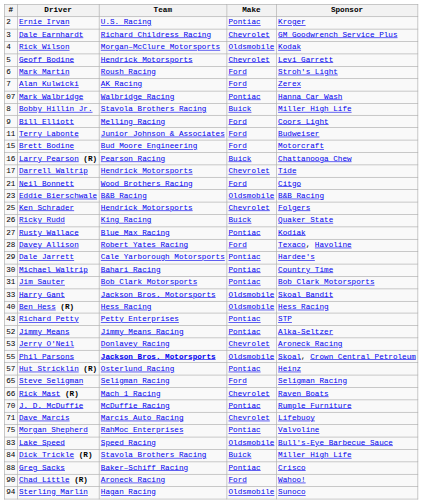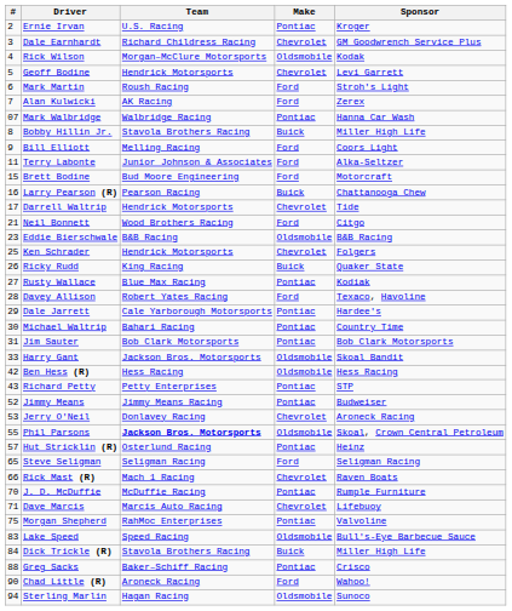 <table class="wikitable" style="font-size:95%">
 <tr>
 <th>#</th>
 <th>Driver</th>
 <th>Team</th>
 <th>Make</th>
 <th>Sponsor</th>
 </tr>
 <tr>
 <td>2</td>
 <td><a href='#'>Ernie Irvan</a></td>
 <td><a href='#'>U.S. Racing</a></td>
 <td><a href='#'>Pontiac</a></td>
 <td><a href='#'>Kroger</a></td>
 </tr>
 <tr>
 <td>3</td>
 <td><a href='#'>Dale Earnhardt</a></td>
 <td><a href='#'>Richard Childress Racing</a></td>
 <td><a href='#'>Chevrolet</a></td>
 <td><a href='#'>GM Goodwrench Service Plus</a></td>
 </tr>
 <tr>
 <td>4</td>
 <td><a href='#'>Rick Wilson</a></td>
 <td><a href='#'>Morgan–McClure Motorsports</a></td>
 <td><a href='#'>Oldsmobile</a></td>
 <td><a href='#'>Kodak</a></td>
 </tr>
 <tr>
 <td>5</td>
 <td><a href='#'>Geoff Bodine</a></td>
 <td><a href='#'>Hendrick Motorsports</a></td>
 <td><a href='#'>Chevrolet</a></td>
 <td><a href='#'>Levi Garrett</a></td>
 </tr>
 <tr>
 <td>6</td>
 <td><a href='#'>Mark Martin</a></td>
 <td><a href='#'>Roush Racing</a></td>
 <td><a href='#'>Ford</a></td>
 <td><a href='#'>Stroh's Light</a></td>
 </tr>
 <tr>
 <td>7</td>
 <td><a href='#'>Alan Kulwicki</a></td>
 <td><a href='#'>AK Racing</a></td>
 <td><a href='#'>Ford</a></td>
 <td><a href='#'>Zerex</a></td>
 </tr>
 <tr>
 <td>07</td>
 <td><a href='#'>Mark Walbridge</a></td>
 <td><a href='#'>Walbridge Racing</a></td>
 <td><a href='#'>Pontiac</a></td>
 <td><a href='#'>Hanna Car Wash</a></td>
 </tr>
 <tr>
 <td>8</td>
 <td><a href='#'>Bobby Hillin Jr.</a></td>
 <td><a href='#'>Stavola Brothers Racing</a></td>
 <td><a href='#'>Buick</a></td>
 <td><a href='#'>Miller High Life</a></td>
 </tr>
 <tr>
 <td>9</td>
 <td><a href='#'>Bill Elliott</a></td>
 <td><a href='#'>Melling Racing</a></td>
 <td><a href='#'>Ford</a></td>
 <td><a href='#'>Coors Light</a></td>
 </tr>
 <tr>
 <td>11</td>
 <td><a href='#'>Terry Labonte</a></td>
 <td><a href='#'>Junior Johnson & Associates</a></td>
 <td><a href='#'>Ford</a></td>
-<td><a href='#'>Budweiser</a></td>
+<td><a href='#'>Alka-Seltzer</a></td>
 </tr>
 <tr>
 <td>15</td>
 <td><a href='#'>Brett Bodine</a></td>
 <td><a href='#'>Bud Moore Engineering</a></td>
 <td><a href='#'>Ford</a></td>
 <td><a href='#'>Motorcraft</a></td>
 </tr>
 <tr>
 <td>16</td>
 <td><a href='#'>Larry Pearson</a> <strong>(R)</strong></td>
 <td><a href='#'>Pearson Racing</a></td>
 <td><a href='#'>Buick</a></td>
 <td><a href='#'>Chattanooga Chew</a></td>
 </tr>
 <tr>
 <td>17</td>
 <td><a href='#'>Darrell Waltrip</a></td>
 <td><a href='#'>Hendrick Motorsports</a></td>
 <td><a href='#'>Chevrolet</a></td>
 <td><a href='#'>Tide</a></td>
 </tr>
 <tr>
 <td>21</td>
 <td><a href='#'>Neil Bonnett</a></td>
 <td><a href='#'>Wood Brothers Racing</a></td>
 <td><a href='#'>Ford</a></td>
 <td><a href='#'>Citgo</a></td>
 </tr>
 <tr>
 <td>23</td>
 <td><a href='#'>Eddie Bierschwale</a></td>
 <td><a href='#'>B&B Racing</a></td>
 <td><a href='#'>Oldsmobile</a></td>
 <td><a href='#'>B&B Racing</a></td>
 </tr>
 <tr>
 <td>25</td>
 <td><a href='#'>Ken Schrader</a></td>
 <td><a href='#'>Hendrick Motorsports</a></td>
 <td><a href='#'>Chevrolet</a></td>
 <td><a href='#'>Folgers</a></td>
 </tr>
 <tr>
 <td>26</td>
 <td><a href='#'>Ricky Rudd</a></td>
 <td><a href='#'>King Racing</a></td>
 <td><a href='#'>Buick</a></td>
 <td><a href='#'>Quaker State</a></td>
 </tr>
 <tr>
 <td>27</td>
 <td><a href='#'>Rusty Wallace</a></td>
 <td><a href='#'>Blue Max Racing</a></td>
 <td><a href='#'>Pontiac</a></td>
 <td><a href='#'>Kodiak</a></td>
 </tr>
 <tr>
 <td>28</td>
 <td><a href='#'>Davey Allison</a></td>
 <td><a href='#'>Robert Yates Racing</a></td>
 <td><a href='#'>Ford</a></td>
 <td><a href='#'>Texaco</a>, <a href='#'>Havoline</a></td>
 </tr>
 <tr>
 <td>29</td>
 <td><a href='#'>Dale Jarrett</a></td>
 <td><a href='#'>Cale Yarborough Motorsports</a></td>
 <td><a href='#'>Pontiac</a></td>
 <td><a href='#'>Hardee's</a></td>
 </tr>
 <tr>
 <td>30</td>
 <td><a href='#'>Michael Waltrip</a></td>
 <td><a href='#'>Bahari Racing</a></td>
 <td><a href='#'>Pontiac</a></td>
 <td><a href='#'>Country Time</a></td>
 </tr>
 <tr>
 <td>31</td>
 <td><a href='#'>Jim Sauter</a></td>
 <td><a href='#'>Bob Clark Motorsports</a></td>
 <td><a href='#'>Pontiac</a></td>
 <td><a href='#'>Bob Clark Motorsports</a></td>
 </tr>
 <tr>
 <td>33</td>
 <td><a href='#'>Harry Gant</a></td>
 <td><a href='#'>Jackson Bros. Motorsports</a></td>
 <td><a href='#'>Oldsmobile</a></td>
 <td><a href='#'>Skoal Bandit</a></td>
 </tr>
 <tr>
-<td>40</td>
+<td>42</td>
 <td><a href='#'>Ben Hess</a> <strong>(R)</strong></td>
 <td><a href='#'>Hess Racing</a></td>
 <td><a href='#'>Oldsmobile</a></td>
 <td><a href='#'>Hess Racing</a></td>
 </tr>
 <tr>
 <td>43</td>
 <td><a href='#'>Richard Petty</a></td>
 <td><a href='#'>Petty Enterprises</a></td>
 <td><a href='#'>Pontiac</a></td>
 <td><a href='#'>STP</a></td>
 </tr>
 <tr>
 <td>52</td>
 <td><a href='#'>Jimmy Means</a></td>
 <td><a href='#'>Jimmy Means Racing</a></td>
 <td><a href='#'>Pontiac</a></td>
-<td><a href='#'>Alka-Seltzer</a></td>
+<td><a href='#'>Budweiser</a></td>
 </tr>
 <tr>
 <td>53</td>
 <td><a href='#'>Jerry O'Neil</a></td>
 <td><a href='#'>Donlavey Racing</a></td>
 <td><a href='#'>Chevrolet</a></td>
 <td><a href='#'>Aroneck Racing</a></td>
 </tr>
 <tr>
 <td>55</td>
 <td><a href='#'>Phil Parsons</a></td>
 <td><strong><a href='#'>Jackson Bros. Motorsports</a></strong></td>
 <td><a href='#'>Oldsmobile</a></td>
 <td><a href='#'>Skoal</a>, <a href='#'>Crown Central Petroleum</a></td>
 </tr>
 <tr>
 <td>57</td>
 <td><a href='#'>Hut Stricklin</a> <strong>(R)</strong></td>
 <td><a href='#'>Osterlund Racing</a></td>
 <td><a href='#'>Pontiac</a></td>
 <td><a href='#'>Heinz</a></td>
 </tr>
 <tr>
 <td>65</td>
 <td><a href='#'>Steve Seligman</a></td>
 <td><a href='#'>Seligman Racing</a></td>
 <td><a href='#'>Ford</a></td>
 <td><a href='#'>Seligman Racing</a></td>
 </tr>
 <tr>
 <td>66</td>
 <td><a href='#'>Rick Mast</a> <strong>(R)</strong></td>
 <td><a href='#'>Mach 1 Racing</a></td>
 <td><a href='#'>Chevrolet</a></td>
 <td><a href='#'>Raven Boats</a></td>
 </tr>
 <tr>
 <td>70</td>
 <td><a href='#'>J. D. McDuffie</a></td>
 <td><a href='#'>McDuffie Racing</a></td>
 <td><a href='#'>Pontiac</a></td>
 <td><a href='#'>Rumple Furniture</a></td>
 </tr>
 <tr>
 <td>71</td>
 <td><a href='#'>Dave Marcis</a></td>
 <td><a href='#'>Marcis Auto Racing</a></td>
 <td><a href='#'>Chevrolet</a></td>
 <td><a href='#'>Lifebuoy</a></td>
 </tr>
 <tr>
 <td>75</td>
 <td><a href='#'>Morgan Shepherd</a></td>
 <td><a href='#'>RahMoc Enterprises</a></td>
 <td><a href='#'>Pontiac</a></td>
 <td><a href='#'>Valvoline</a></td>
 </tr>
 <tr>
 <td>83</td>
 <td><a href='#'>Lake Speed</a></td>
 <td><a href='#'>Speed Racing</a></td>
 <td><a href='#'>Oldsmobile</a></td>
 <td><a href='#'>Bull's-Eye Barbecue Sauce</a></td>
 </tr>
 <tr>
 <td>84</td>
 <td><a href='#'>Dick Trickle</a> <strong>(R)</strong></td>
 <td><a href='#'>Stavola Brothers Racing</a></td>
 <td><a href='#'>Buick</a></td>
 <td><a href='#'>Miller High Life</a></td>
 </tr>
 <tr>
 <td>88</td>
 <td><a href='#'>Greg Sacks</a></td>
 <td><a href='#'>Baker–Schiff Racing</a></td>
 <td><a href='#'>Pontiac</a></td>
 <td><a href='#'>Crisco</a></td>
 </tr>
 <tr>
 <td>90</td>
 <td><a href='#'>Chad Little</a> <strong>(R)</strong></td>
 <td><a href='#'>Aroneck Racing</a></td>
 <td><a href='#'>Ford</a></td>
 <td><a href='#'>Wahoo!</a></td>
 </tr>
 <tr>
 <td>94</td>
 <td><a href='#'>Sterling Marlin</a></td>
 <td><a href='#'>Hagan Racing</a></td>
 <td><a href='#'>Oldsmobile</a></td>
 <td><a href='#'>Sunoco</a></td>
 </tr>
 </table>
